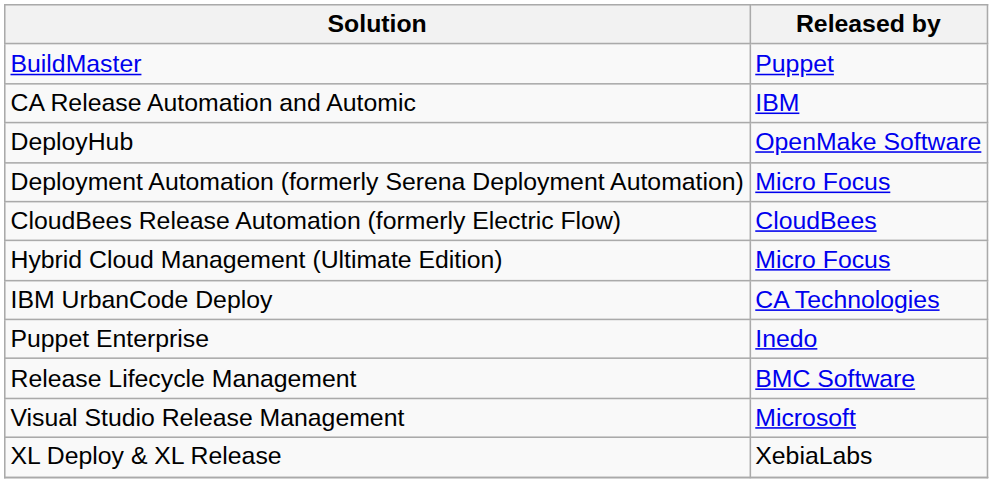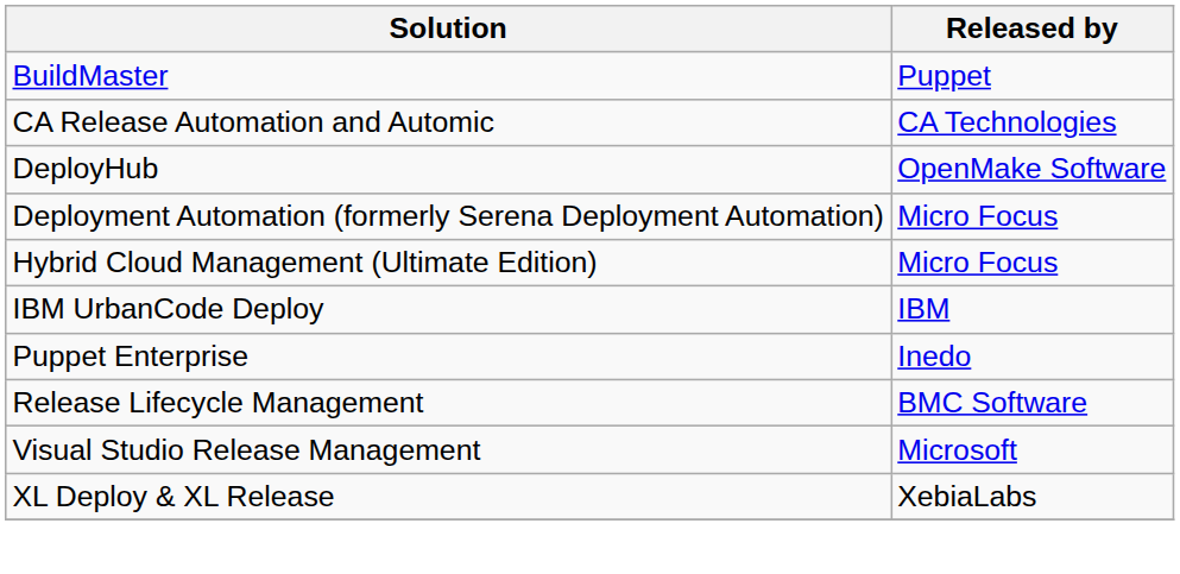 <table class="wikitable">
 <tr>
 <th>Solution</th>
 <th>Released by</th>
 </tr>
 <tr>
 <td><a href='#'>BuildMaster</a></td>
 <td><a href='#'>Puppet</a></td>
 </tr>
 <tr>
 <td>CA Release Automation and Automic</td>
-<td><a href='#'>IBM</a></td>
+<td><a href='#'>CA Technologies</a></td>
 </tr>
 <tr>
 <td>DeployHub</td>
 <td><a href='#'>OpenMake Software</a></td>
 </tr>
 <tr>
 <td>Deployment Automation (formerly Serena Deployment Automation)</td>
 <td><a href='#'>Micro Focus</a></td>
 </tr>
 <tr>
-<td>CloudBees Release Automation (formerly Electric Flow)</td>
-<td><a href='#'>CloudBees</a></td>
-</tr>
-<tr>
 <td>Hybrid Cloud Management (Ultimate Edition)</td>
 <td><a href='#'>Micro Focus</a></td>
 </tr>
 <tr>
 <td>IBM UrbanCode Deploy</td>
-<td><a href='#'>CA Technologies</a></td>
+<td><a href='#'>IBM</a></td>
 </tr>
 <tr>
 <td>Puppet Enterprise</td>
 <td><a href='#'>Inedo</a></td>
 </tr>
 <tr>
 <td>Release Lifecycle Management</td>
 <td><a href='#'>BMC Software</a></td>
 </tr>
 <tr>
 <td>Visual Studio Release Management</td>
 <td><a href='#'>Microsoft</a></td>
 </tr>
 <tr>
 <td>XL Deploy & XL Release</td>
 <td>XebiaLabs</td>
 </tr>
 <tr>
 </tr>
 </table>
